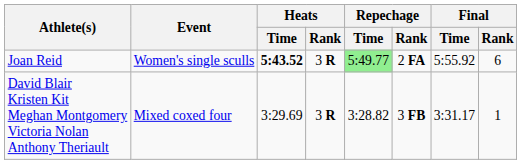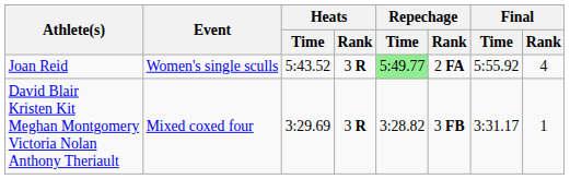 <table class=wikitable style="font-size:90%">
 <tr>
 <th rowspan="2">Athlete(s)</th>
 <th rowspan="2">Event</th>
 <th colspan="2">Heats</th>
 <th colspan="2">Repechage</th>
 <th colspan="2">Final</th>
 </tr>
 <tr>
 <th>Time</th>
 <th>Rank</th>
 <th>Time</th>
 <th>Rank</th>
 <th>Time</th>
 <th>Rank</th>
 </tr>
 <tr>
 <td><a href='#'>Joan Reid</a></td>
 <td><a href='#'>Women's single sculls</a></td>
-<td align="center"><strong>5:43.52</strong></td>
+<td align="center">5:43.52</td>
 <td align="center">3 <strong>R</strong></td>
 <td align="center" style="background: lightgreen;">5:49.77</td>
 <td align="center">2 <strong>FA</strong></td>
 <td align="center">5:55.92</td>
-<td align="center">6</td>
+<td align="center">4</td>
 </tr>
 <tr>
 <td><a href='#'>David Blair</a><br><a href='#'>Kristen Kit</a><br><a href='#'>Meghan Montgomery</a><br><a href='#'>Victoria Nolan</a><br><a href='#'>Anthony Theriault</a></td>
 <td><a href='#'>Mixed coxed four</a></td>
 <td align="center">3:29.69</td>
 <td align="center">3 <strong>R</strong></td>
 <td align="center">3:28.82</td>
 <td align="center">3 <strong>FB</strong></td>
 <td align="center">3:31.17</td>
 <td align="center">1</td>
 </tr>
 </table>
